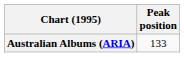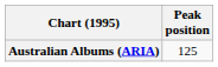 <table class="wikitable sortable plainrowheaders" style="text-align:center">
 <tr>
 <th>Chart (1995)</th>
 <th>Peak<br>position</th>
 </tr>
 <tr>
 <th scope="row">Australian Albums (<a href='#'>ARIA</a>)</th>
-<td>133</td>
+<td>125</td>
 </tr>
 </table>
